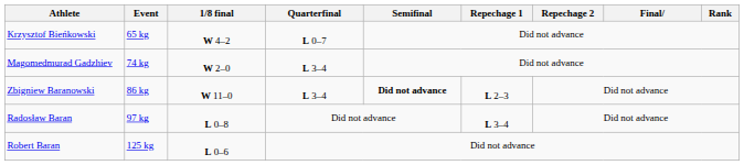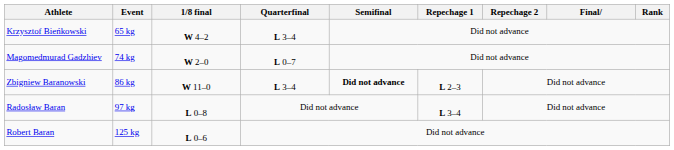 <table class="wikitable" width="85%" style="text-align:left; font-size:90%">
 <tr>
 <th width="11%">Athlete</th>
 <th width="4%">Event</th>
 <th width="9%">1/8 final</th>
 <th width="9%">Quarterfinal</th>
 <th width="9%">Semifinal</th>
 <th width="6%">Repechage 1</th>
 <th width="6%">Repechage 2</th>
 <th width="9%">Final/</th>
 <th width="3%">Rank</th>
 </tr>
 <tr>
 <td><a href='#'>Krzysztof Bieńkowski</a></td>
 <td><a href='#'>65 kg</a></td>
 <td align=center><br><strong>W</strong> 4–2</td>
-<td align=center><br><strong>L</strong> 0–7</td>
+<td align=center><br><strong>L</strong> 3–4</td>
 <td colspan=5 align=center>Did not advance</td>
 </tr>
 <tr>
 <td><a href='#'>Magomedmurad Gadzhiev</a></td>
 <td><a href='#'>74 kg</a></td>
 <td align=center><br><strong>W</strong> 2–0</td>
-<td align=center><br><strong>L</strong> 3–4</td>
+<td align=center><br><strong>L</strong> 0–7</td>
 <td colspan=5 align=center>Did not advance</td>
 </tr>
 <tr>
 <td><a href='#'>Zbigniew Baranowski</a></td>
 <td><a href='#'>86 kg</a></td>
 <td align=center><br><strong>W</strong> 11–0</td>
 <td align=center><br><strong>L</strong> 3–4</td>
 <td colspan=1 align=center><strong>Did not advance</strong></td>
 <td align=center><br><strong>L</strong> 2–3</td>
 <td colspan=5 align=center>Did not advance</td>
 </tr>
 <tr>
 <td><a href='#'>Radosław Baran</a></td>
 <td><a href='#'>97 kg</a></td>
 <td align=center><br><strong>L</strong> 0–8</td>
 <td colspan=2 align=center>Did not advance</td>
 <td align=center><br><strong>L</strong> 3–4</td>
 <td colspan=5 align=center>Did not advance</td>
 </tr>
 <tr>
 <td><a href='#'>Robert Baran</a></td>
 <td><a href='#'>125 kg</a></td>
 <td align=center><br><strong>L</strong> 0–6</td>
 <td colspan=6 align=center>Did not advance</td>
 </tr>
 </table>
